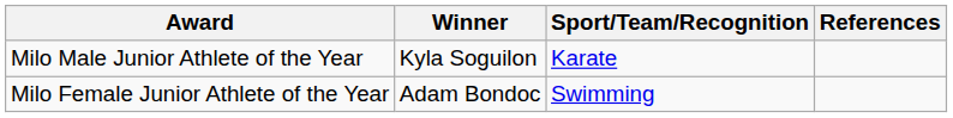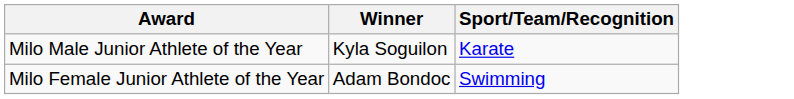 <table class="wikitable">
 <tr>
 <th>Award</th>
 <th>Winner</th>
 <th>Sport/Team/Recognition</th>
-<th>References</th>
 </tr>
 <tr>
 <td>Milo Male Junior Athlete of the Year</td>
 <td>Kyla Soguilon</td>
 <td><a href='#'>Karate</a></td>
-<td></td>
 </tr>
 <tr>
 <td>Milo Female Junior Athlete of the Year</td>
 <td>Adam Bondoc</td>
 <td><a href='#'>Swimming</a></td>
-<td></td>
 </tr>
 </table>
